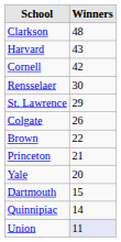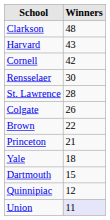 <table class="wikitable">
 <tr>
 <th style="background:#e5e5e5;">School</th>
 <th style="background:#e5e5e5;">Winners</th>
 </tr>
 <tr>
 <td><a href='#'>Clarkson</a></td>
 <td>48</td>
 </tr>
 <tr>
 <td><a href='#'>Harvard</a></td>
 <td>43</td>
 </tr>
 <tr>
 <td><a href='#'>Cornell</a></td>
 <td>42</td>
 </tr>
 <tr>
 <td><a href='#'>Rensselaer</a></td>
 <td>30</td>
 </tr>
 <tr>
 <td><a href='#'>St. Lawrence</a></td>
-<td>29</td>
+<td>28</td>
 </tr>
 <tr>
 <td><a href='#'>Colgate</a></td>
 <td>26</td>
 </tr>
 <tr>
 <td><a href='#'>Brown</a></td>
 <td>22</td>
 </tr>
 <tr>
 <td><a href='#'>Princeton</a></td>
 <td>21</td>
 </tr>
 <tr>
 <td><a href='#'>Yale</a></td>
-<td>20</td>
+<td>18</td>
 </tr>
 <tr>
 <td><a href='#'>Dartmouth</a></td>
 <td>15</td>
 </tr>
 <tr>
 <td><a href='#'>Quinnipiac</a></td>
-<td>14</td>
+<td>12</td>
 </tr>
 <tr>
 <td><a href='#'>Union</a></td>
 <td style="background: lavender;">11</td>
 </tr>
 </table>
